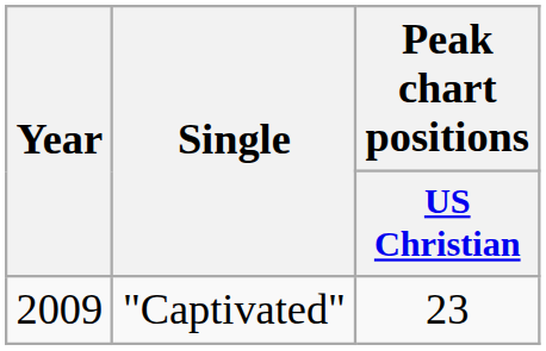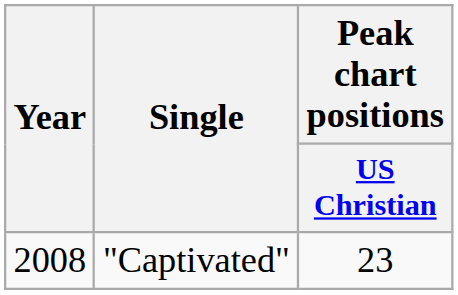 <table class="wikitable" style="text-align:center;">
 <tr>
 <th rowspan="2">Year</th>
 <th rowspan="2">Single</th>
 <th colspan="1">Peak chart positions</th>
 </tr>
 <tr style="font-size:smaller;">
 <th width="45"><a href='#'>US Christian</a><br></th>
 </tr>
 <tr>
-<td>2009</td>
+<td>2008</td>
 <td align="left">"Captivated"</td>
 <td>23</td>
 </tr>
 </table>
